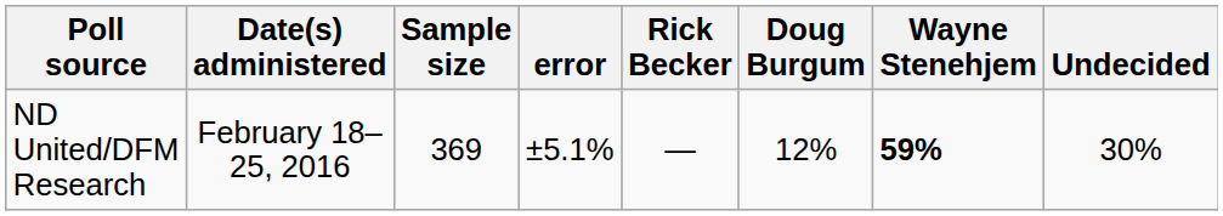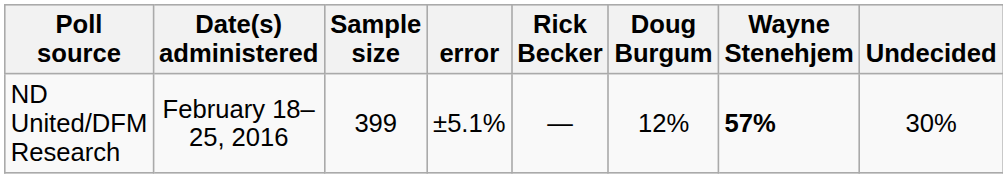 <table class="wikitable">
 <tr valign= bottom>
 <th>Poll source</th>
 <th style="width:150px;">Date(s)<br>administered</th>
 <th>Sample<br>size</th>
 <th><br>error</th>
 <th style="width:100px;">Rick<br>Becker</th>
 <th style="width:100px;">Doug<br>Burgum</th>
 <th style="width:100px;">Wayne<br>Stenehjem</th>
 <th style="width:100px;">Undecided</th>
 </tr>
 <tr>
 <td>ND United/DFM Research</td>
 <td align=center>February 18–25, 2016</td>
-<td align=center>369</td>
+<td align=center>399</td>
 <td align=center>±5.1%</td>
 <td align=center>—</td>
 <td align=center>12%</td>
-<td><strong>59%</strong></td>
+<td><strong>57%</strong></td>
 <td align=center>30%</td>
 </tr>
 </table>
